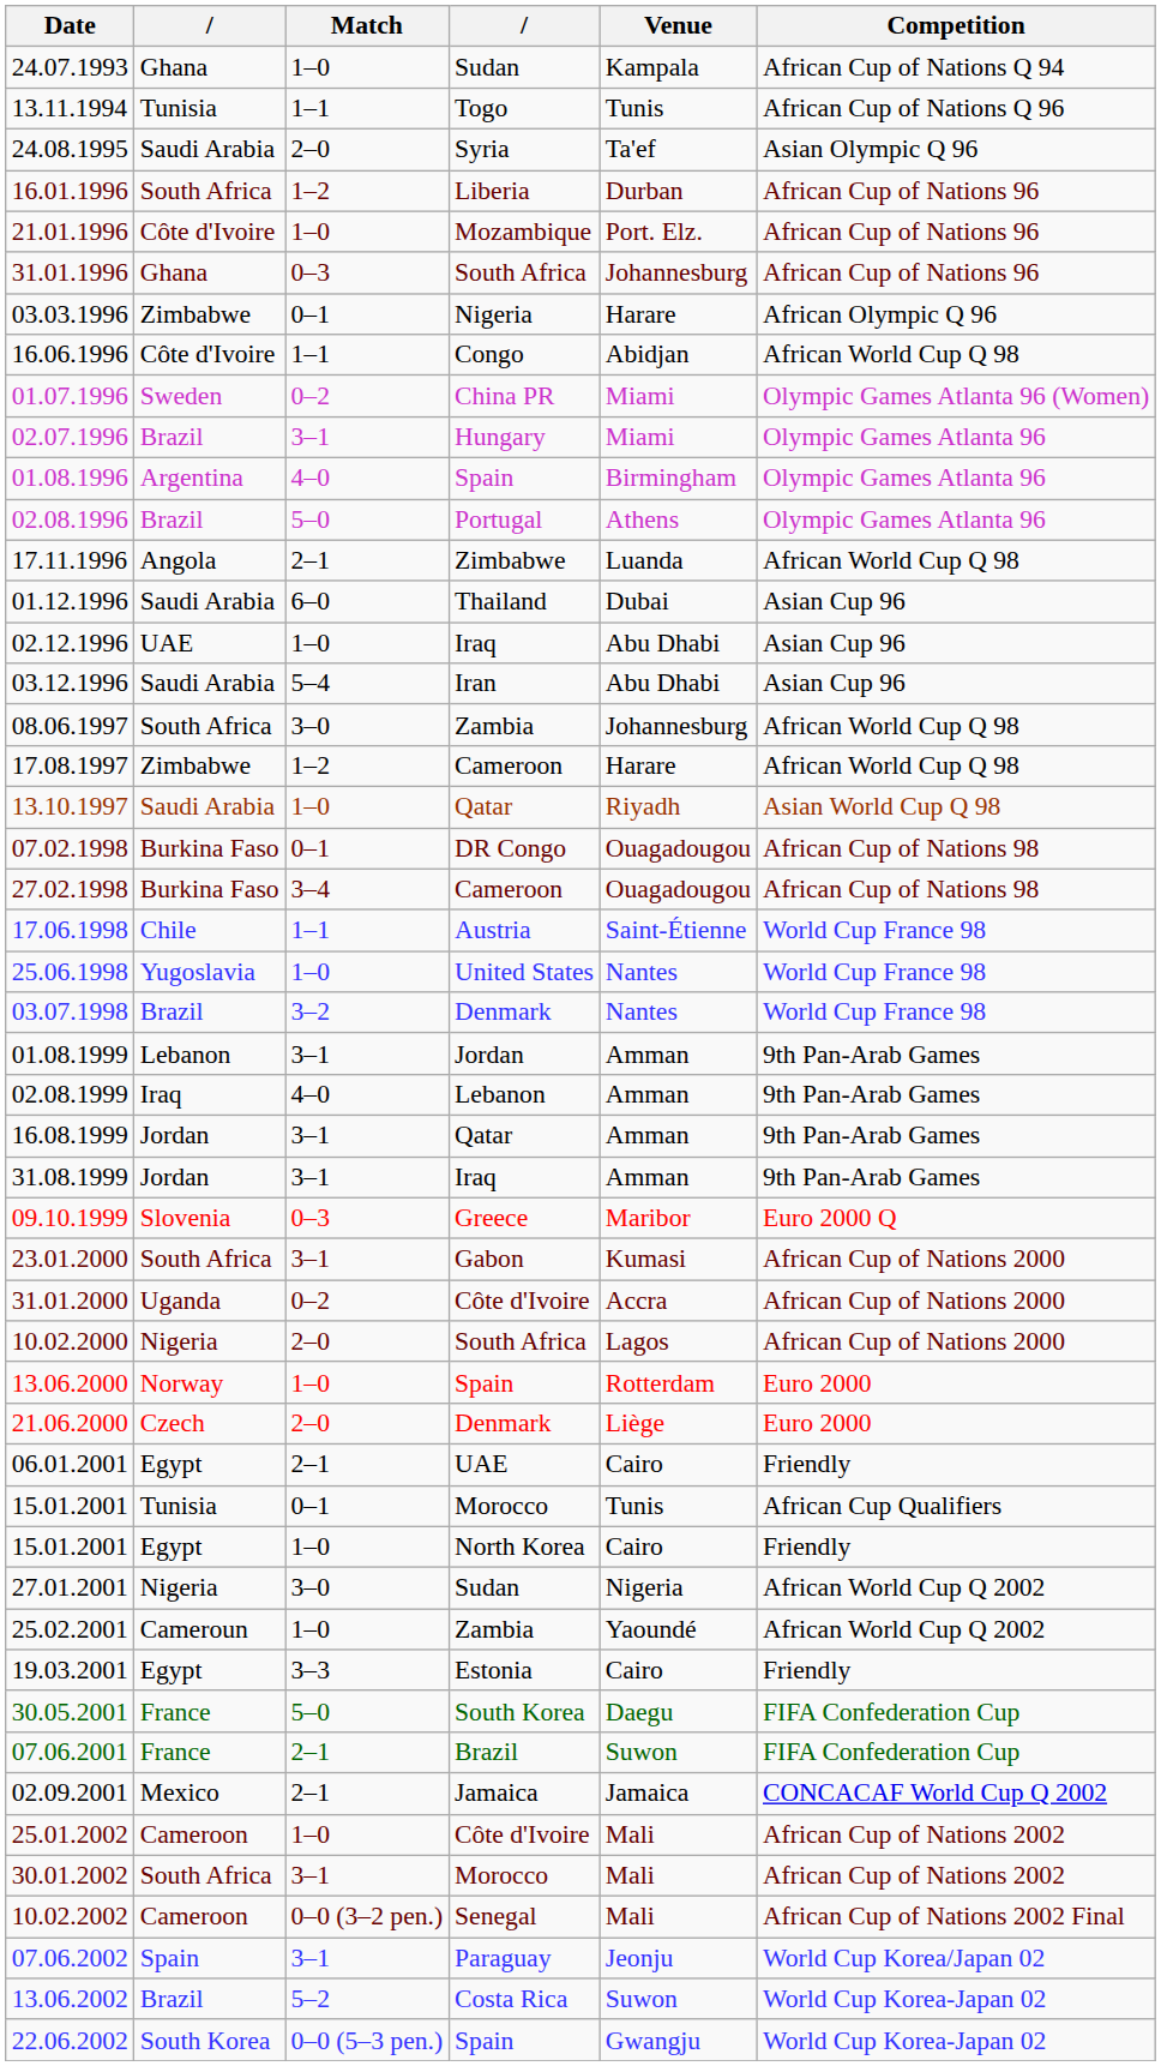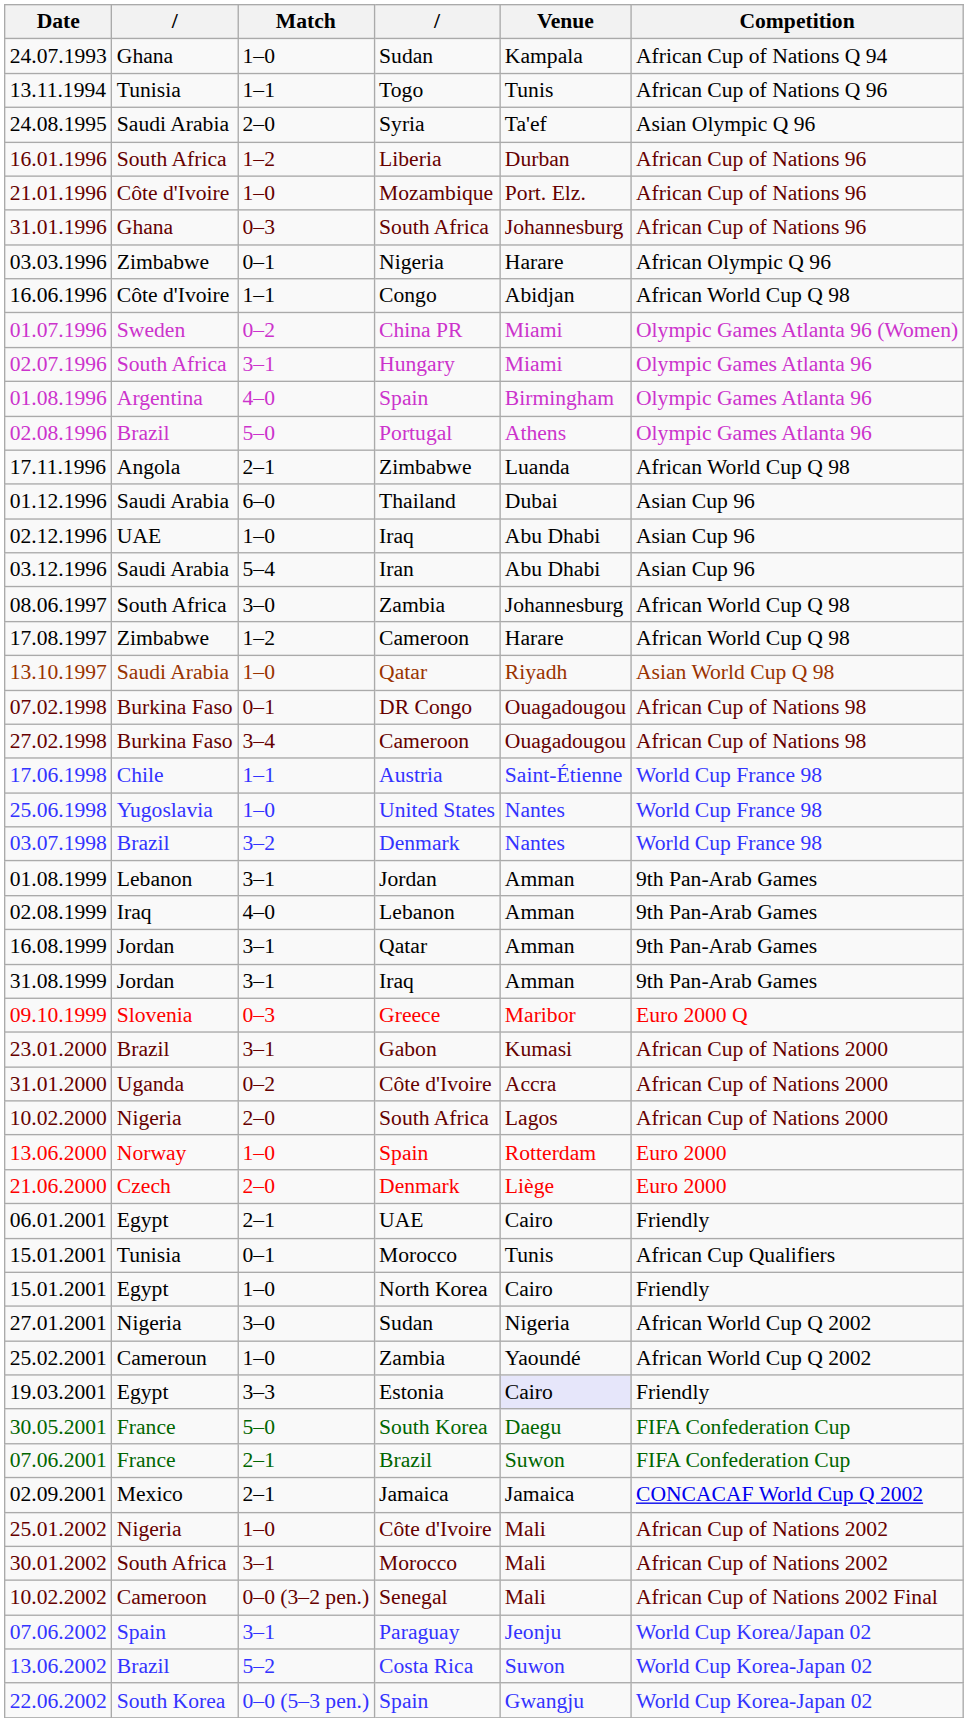 <table class="wikitable sortable">
 <tr>
 <th>Date</th>
 <th>/</th>
 <th>Match</th>
 <th>/</th>
 <th>Venue</th>
 <th>Competition</th>
 </tr>
 <tr>
 <td>24.07.1993</td>
 <td>Ghana</td>
 <td>1–0</td>
 <td>Sudan</td>
 <td>Kampala</td>
 <td>African Cup of Nations Q 94</td>
 </tr>
 <tr>
 <td>13.11.1994</td>
 <td>Tunisia</td>
 <td>1–1</td>
 <td>Togo</td>
 <td>Tunis</td>
 <td>African Cup of Nations Q 96</td>
 </tr>
 <tr>
 <td>24.08.1995</td>
 <td>Saudi Arabia</td>
 <td>2–0</td>
 <td>Syria</td>
 <td>Ta'ef</td>
 <td>Asian Olympic Q 96</td>
 </tr>
 <tr style="color:#660000">
 <td>16.01.1996</td>
 <td>South Africa</td>
 <td>1–2</td>
 <td>Liberia</td>
 <td>Durban</td>
 <td>African Cup of Nations 96</td>
 </tr>
 <tr style="color:#660000">
 <td>21.01.1996</td>
 <td>Côte d'Ivoire</td>
 <td>1–0</td>
 <td>Mozambique</td>
 <td>Port. Elz.</td>
 <td>African Cup of Nations 96</td>
 </tr>
 <tr style="color:#660000">
 <td>31.01.1996</td>
 <td>Ghana</td>
 <td>0–3</td>
 <td>South Africa</td>
 <td>Johannesburg</td>
 <td>African Cup of Nations 96</td>
 </tr>
 <tr>
 <td>03.03.1996</td>
 <td>Zimbabwe</td>
 <td>0–1</td>
 <td>Nigeria</td>
 <td>Harare</td>
 <td>African Olympic Q 96</td>
 </tr>
 <tr>
 <td>16.06.1996</td>
 <td>Côte d'Ivoire</td>
 <td>1–1</td>
 <td>Congo</td>
 <td>Abidjan</td>
 <td>African World Cup Q 98</td>
 </tr>
 <tr style="color:#CC33CC">
 <td>01.07.1996</td>
 <td>Sweden</td>
 <td>0–2</td>
 <td>China PR</td>
 <td>Miami</td>
 <td>Olympic Games Atlanta 96 (Women)</td>
 </tr>
 <tr style="color:#CC33CC">
 <td>02.07.1996</td>
-<td>Brazil</td>
+<td>South Africa</td>
 <td>3–1</td>
 <td>Hungary</td>
 <td>Miami</td>
 <td>Olympic Games Atlanta 96</td>
 </tr>
 <tr style="color:#CC33CC">
 <td>01.08.1996</td>
 <td>Argentina</td>
 <td>4–0</td>
 <td>Spain</td>
 <td>Birmingham</td>
 <td>Olympic Games Atlanta 96</td>
 </tr>
 <tr style="color:#CC33CC">
 <td>02.08.1996</td>
 <td>Brazil</td>
 <td>5–0</td>
 <td>Portugal</td>
 <td>Athens</td>
 <td>Olympic Games Atlanta 96</td>
 </tr>
 <tr>
 <td>17.11.1996</td>
 <td>Angola</td>
 <td>2–1</td>
 <td>Zimbabwe</td>
 <td>Luanda</td>
 <td>African World Cup Q 98</td>
 </tr>
 <tr>
 <td>01.12.1996</td>
 <td>Saudi Arabia</td>
 <td>6–0</td>
 <td>Thailand</td>
 <td>Dubai</td>
 <td>Asian Cup 96</td>
 </tr>
 <tr>
 <td>02.12.1996</td>
 <td>UAE</td>
 <td>1–0</td>
 <td>Iraq</td>
 <td>Abu Dhabi</td>
 <td>Asian Cup 96</td>
 </tr>
 <tr>
 <td>03.12.1996</td>
 <td>Saudi Arabia</td>
 <td>5–4</td>
 <td>Iran</td>
 <td>Abu Dhabi</td>
 <td>Asian Cup 96</td>
 </tr>
 <tr>
 <td>08.06.1997</td>
 <td>South Africa</td>
 <td>3–0</td>
 <td>Zambia</td>
 <td>Johannesburg</td>
 <td>African World Cup Q 98</td>
 </tr>
 <tr>
 <td>17.08.1997</td>
 <td>Zimbabwe</td>
 <td>1–2</td>
 <td>Cameroon</td>
 <td>Harare</td>
 <td>African World Cup Q 98</td>
 </tr>
 <tr style="color:#993300">
 <td>13.10.1997</td>
 <td>Saudi Arabia</td>
 <td>1–0</td>
 <td>Qatar</td>
 <td>Riyadh</td>
 <td>Asian World Cup Q 98</td>
 </tr>
 <tr style="color:#660000">
 <td>07.02.1998</td>
 <td>Burkina Faso</td>
 <td>0–1</td>
 <td>DR Congo</td>
 <td>Ouagadougou</td>
 <td>African Cup of Nations 98</td>
 </tr>
 <tr style="color:#660000">
 <td>27.02.1998</td>
 <td>Burkina Faso</td>
 <td>3–4</td>
 <td>Cameroon</td>
 <td>Ouagadougou</td>
 <td>African Cup of Nations 98</td>
 </tr>
 <tr style="color:#3333FF">
 <td>17.06.1998</td>
 <td>Chile</td>
 <td>1–1</td>
 <td>Austria</td>
 <td>Saint-Étienne</td>
 <td>World Cup France 98</td>
 </tr>
 <tr style="color:#3333FF">
 <td>25.06.1998</td>
 <td>Yugoslavia</td>
 <td>1–0</td>
 <td>United States</td>
 <td>Nantes</td>
 <td>World Cup France 98</td>
 </tr>
 <tr style="color:#3333FF">
 <td>03.07.1998</td>
 <td>Brazil</td>
 <td>3–2</td>
 <td>Denmark</td>
 <td>Nantes</td>
 <td>World Cup France 98</td>
 </tr>
 <tr>
 <td>01.08.1999</td>
 <td>Lebanon</td>
 <td>3–1</td>
 <td>Jordan</td>
 <td>Amman</td>
 <td>9th Pan-Arab Games</td>
 </tr>
 <tr>
 <td>02.08.1999</td>
 <td>Iraq</td>
 <td>4–0</td>
 <td>Lebanon</td>
 <td>Amman</td>
 <td>9th Pan-Arab Games</td>
 </tr>
 <tr>
 <td>16.08.1999</td>
 <td>Jordan</td>
 <td>3–1</td>
 <td>Qatar</td>
 <td>Amman</td>
 <td>9th Pan-Arab Games</td>
 </tr>
 <tr>
 <td>31.08.1999</td>
 <td>Jordan</td>
 <td>3–1</td>
 <td>Iraq</td>
 <td>Amman</td>
 <td>9th Pan-Arab Games</td>
 </tr>
 <tr style="color:red">
 <td>09.10.1999</td>
 <td>Slovenia</td>
 <td>0–3</td>
 <td>Greece</td>
 <td>Maribor</td>
 <td>Euro 2000 Q</td>
 </tr>
 <tr style="color:#660000">
 <td>23.01.2000</td>
-<td>South Africa</td>
+<td>Brazil</td>
 <td>3–1</td>
 <td>Gabon</td>
 <td>Kumasi</td>
 <td>African Cup of Nations 2000</td>
 </tr>
 <tr style="color:#660000">
 <td>31.01.2000</td>
 <td>Uganda</td>
 <td>0–2</td>
 <td>Côte d'Ivoire</td>
 <td>Accra</td>
 <td>African Cup of Nations 2000</td>
 </tr>
 <tr style="color:#660000">
 <td>10.02.2000</td>
 <td>Nigeria</td>
 <td>2–0</td>
 <td>South Africa</td>
 <td>Lagos</td>
 <td>African Cup of Nations 2000</td>
 </tr>
 <tr style="color:red">
 <td>13.06.2000</td>
 <td>Norway</td>
 <td>1–0</td>
 <td>Spain</td>
 <td>Rotterdam</td>
 <td>Euro 2000</td>
 </tr>
 <tr style="color:red">
 <td>21.06.2000</td>
 <td>Czech</td>
 <td>2–0</td>
 <td>Denmark</td>
 <td>Liège</td>
 <td>Euro 2000</td>
 </tr>
 <tr>
 <td>06.01.2001</td>
 <td>Egypt</td>
 <td>2–1</td>
 <td>UAE</td>
 <td>Cairo</td>
 <td>Friendly</td>
 </tr>
 <tr>
 <td>15.01.2001</td>
 <td>Tunisia</td>
 <td>0–1</td>
 <td>Morocco</td>
 <td>Tunis</td>
 <td>African Cup Qualifiers</td>
 </tr>
 <tr>
 <td>15.01.2001</td>
 <td>Egypt</td>
 <td>1–0</td>
 <td>North Korea</td>
 <td>Cairo</td>
 <td>Friendly</td>
 </tr>
 <tr>
 <td>27.01.2001</td>
 <td>Nigeria</td>
 <td>3–0</td>
 <td>Sudan</td>
 <td>Nigeria</td>
 <td>African World Cup Q 2002</td>
 </tr>
 <tr>
 <td>25.02.2001</td>
 <td>Cameroun</td>
 <td>1–0</td>
 <td>Zambia</td>
 <td>Yaoundé</td>
 <td>African World Cup Q 2002</td>
 </tr>
 <tr>
 <td>19.03.2001</td>
 <td>Egypt</td>
 <td>3–3</td>
 <td>Estonia</td>
-<td>Cairo</td>
+<td style="background: lavender;">Cairo</td>
 <td>Friendly</td>
 </tr>
 <tr style="color:#006600">
 <td>30.05.2001</td>
 <td>France</td>
 <td>5–0</td>
 <td>South Korea</td>
 <td>Daegu</td>
 <td>FIFA Confederation Cup</td>
 </tr>
 <tr style="color:#006600">
 <td>07.06.2001</td>
 <td>France</td>
 <td>2–1</td>
 <td>Brazil</td>
 <td>Suwon</td>
 <td>FIFA Confederation Cup</td>
 </tr>
 <tr>
 <td>02.09.2001</td>
 <td>Mexico</td>
 <td>2–1</td>
 <td>Jamaica</td>
 <td>Jamaica</td>
 <td><a href='#'>CONCACAF World Cup Q 2002</a></td>
 </tr>
 <tr style="color:#660000">
 <td>25.01.2002</td>
-<td>Cameroon</td>
+<td>Nigeria</td>
 <td>1–0</td>
 <td>Côte d'Ivoire</td>
 <td>Mali</td>
 <td>African Cup of Nations 2002</td>
 </tr>
 <tr style="color:#660000">
 <td>30.01.2002</td>
 <td>South Africa</td>
 <td>3–1</td>
 <td>Morocco</td>
 <td>Mali</td>
 <td>African Cup of Nations 2002</td>
 </tr>
 <tr style="color:#660000">
 <td>10.02.2002</td>
 <td>Cameroon</td>
 <td>0–0 (3–2 pen.)</td>
 <td>Senegal</td>
 <td>Mali</td>
 <td>African Cup of Nations 2002 Final</td>
 </tr>
 <tr style="color:#3333FF">
 <td>07.06.2002</td>
 <td>Spain</td>
 <td>3–1</td>
 <td>Paraguay</td>
 <td>Jeonju</td>
 <td>World Cup Korea/Japan 02</td>
 </tr>
 <tr style="color:#3333FF">
 <td>13.06.2002</td>
 <td>Brazil</td>
 <td>5–2</td>
 <td>Costa Rica</td>
 <td>Suwon</td>
 <td>World Cup Korea-Japan 02</td>
 </tr>
 <tr style="color:#3333FF">
 <td>22.06.2002</td>
 <td>South Korea</td>
 <td>0–0 (5–3 pen.)</td>
 <td>Spain</td>
 <td>Gwangju</td>
 <td>World Cup Korea-Japan 02</td>
 </tr>
 </table>
